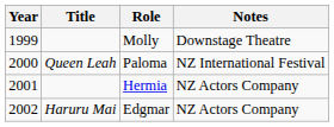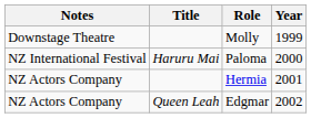 <table class="wikitable sortable">
 <tr>
-<th>Year</th>
+<th class="unsortable">Notes</th>
 <th>Title</th>
 <th>Role</th>
-<th class="unsortable">Notes</th>
+<th>Year</th>
 </tr>
 <tr>
-<td>1999</td>
+<td>Downstage Theatre</td>
 <td><em></em></td>
 <td>Molly</td>
-<td>Downstage Theatre</td>
+<td>1999</td>
 </tr>
 <tr>
+<td>NZ International Festival</td>
+<td><em>Haruru Mai</em></td>
+<td>Paloma</td>
 <td>2000</td>
-<td><em>Queen Leah</em></td>
-<td>Paloma</td>
-<td>NZ International Festival</td>
 </tr>
 <tr>
-<td>2001</td>
+<td>NZ Actors Company</td>
 <td><em></em></td>
 <td><a href='#'>Hermia</a></td>
-<td>NZ Actors Company</td>
+<td>2001</td>
 </tr>
 <tr>
+<td>NZ Actors Company</td>
+<td><em>Queen Leah</em></td>
+<td>Edgmar</td>
 <td>2002</td>
-<td><em>Haruru Mai</em></td>
-<td>Edgmar</td>
-<td>NZ Actors Company</td>
 </tr>
 </table>
